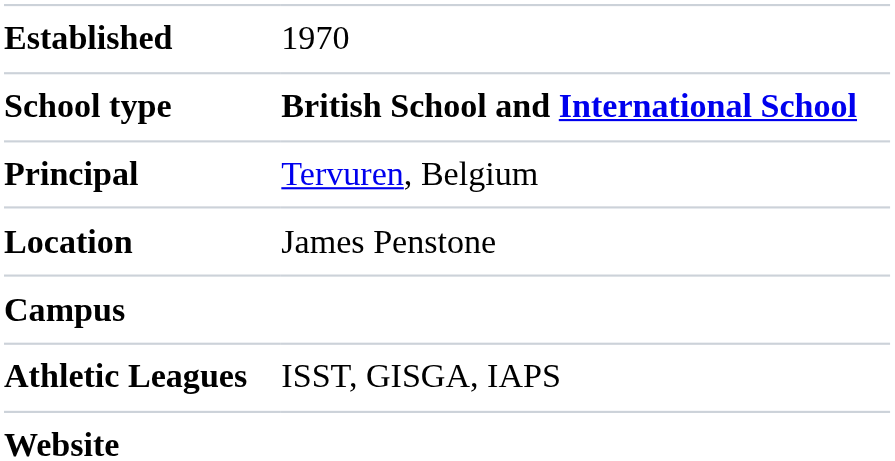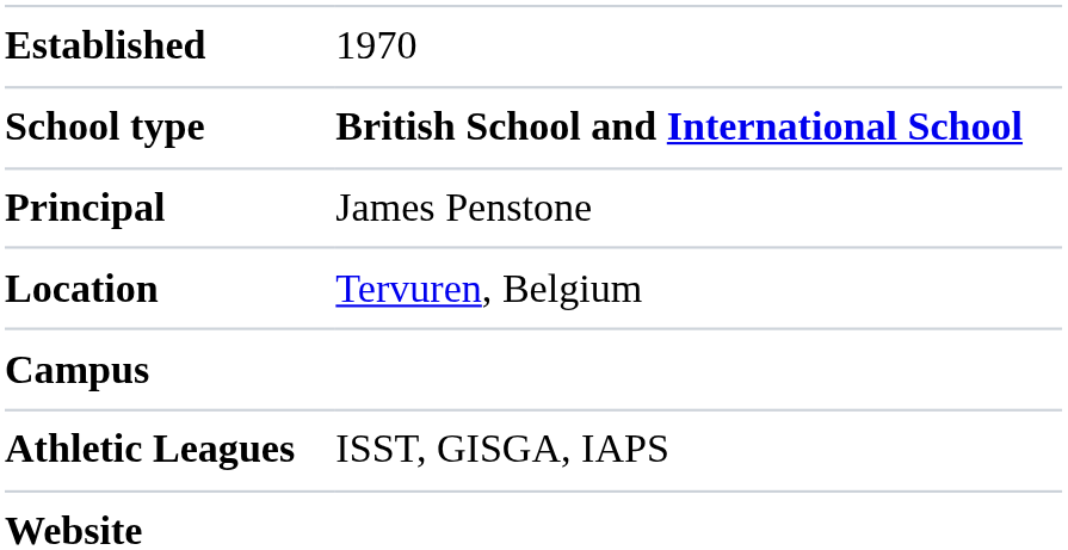 <table style="background: transparent; text-align: left; table-layout: auto; border-collapse: collapse; padding: 0; font-size: 100%;" cellspacing="0" cellpadding="0">
 <tr ---->
 <th style="border-top: solid 1px #ccd2d9; padding: 0.4em 1em 0.4em 0; vertical-align: top; text-align: left;">Established</th>
 <td style="border-top: solid 1px #ccd2d9; padding: 0.4em 1em 0.4em 0; vertical-align: top">1970</td>
 </tr>
 <tr ---->
 <th style="border-top: solid 1px #ccd2d9; padding: 0.4em 1em 0.4em 0; vertical-align: top; text-align: left;">School type</th>
 <td style="border-top: solid 1px #ccd2d9; padding: 0.4em 1em 0.4em 0; vertical-align: top"><strong>British School and <a href='#'>International School</a></strong></td>
 </tr>
 <tr ---->
 <th style="border-top: solid 1px #ccd2d9; padding: 0.4em 1em 0.4em 0; vertical-align: top; text-align: left;">Principal</th>
-<td style="border-top: solid 1px #ccd2d9; padding: 0.4em 1em 0.4em 0; vertical-align: top"><a href='#'>Tervuren</a>, Belgium</td>
+<td style="border-top: solid 1px #ccd2d9; padding: 0.4em 1em 0.4em 0; vertical-align: top">James Penstone</td>
 </tr>
 <tr ---->
 <th style="border-top: solid 1px #ccd2d9; padding: 0.4em 1em 0.4em 0; vertical-align: top; text-align: left;">Location</th>
-<td style="border-top: solid 1px #ccd2d9; padding: 0.4em 1em 0.4em 0; vertical-align: top">James Penstone</td>
+<td style="border-top: solid 1px #ccd2d9; padding: 0.4em 1em 0.4em 0; vertical-align: top"><a href='#'>Tervuren</a>, Belgium</td>
 </tr>
 <tr ---->
 <th style="border-top: solid 1px #ccd2d9; padding: 0.4em 1em 0.4em 0; vertical-align: top; text-align: left;">Campus</th>
 <td style="border-top: solid 1px #ccd2d9; padding: 0.4em 1em 0.4em 0; vertical-align: top"></td>
 </tr>
 <tr ---->
 <th style="border-top: solid 1px #ccd2d9; padding: 0.4em 1em 0.4em 0; vertical-align: top; text-align: left;">Athletic Leagues</th>
 <td style="border-top: solid 1px #ccd2d9; padding: 0.4em 1em 0.4em 0; vertical-align: top">ISST, GISGA, IAPS</td>
 </tr>
 <tr ---->
 <th style="border-top: solid 1px #ccd2d9; padding: 0.4em 1em 0.4em 0; vertical-align: top; text-align: left;">Website</th>
 <td style="border-top: solid 1px #ccd2d9; padding: 0.4em 1em 0.4em 0; vertical-align: top"></td>
 </tr>
 </table>
